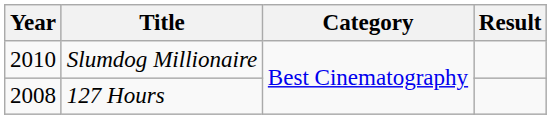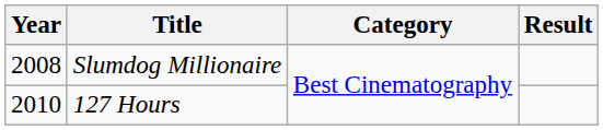 <table class="wikitable">
 <tr>
 <th>Year</th>
 <th>Title</th>
 <th>Category</th>
 <th>Result</th>
 </tr>
 <tr>
-<td>2010</td>
+<td>2008</td>
 <td><em>Slumdog Millionaire</em></td>
 <td rowspan=2><a href='#'>Best Cinematography</a></td>
 <td></td>
 </tr>
 <tr>
-<td>2008</td>
+<td>2010</td>
 <td><em>127 Hours</em></td>
 <td></td>
 </tr>
 </table>
